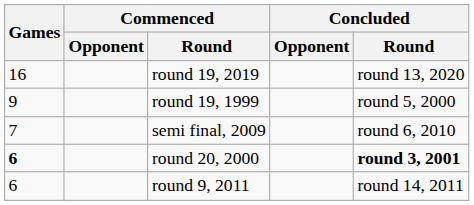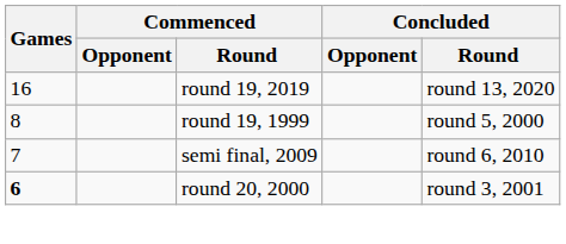 <table class="wikitable sortable">
 <tr>
 <th rowspan=2>Games</th>
 <th colspan=2>Commenced</th>
 <th colspan=2>Concluded</th>
 </tr>
 <tr>
 <th>Opponent</th>
 <th>Round </th>
 <th>Opponent</th>
 <th>Round </th>
 </tr>
 <tr>
 <td>16</td>
 <td></td>
 <td>round 19, 2019</td>
 <td></td>
 <td>round 13, 2020</td>
 </tr>
 <tr>
-<td>9</td>
+<td>8</td>
 <td></td>
 <td>round 19, 1999</td>
 <td></td>
 <td>round 5, 2000</td>
 </tr>
 <tr>
 <td>7</td>
 <td></td>
 <td>semi final, 2009</td>
 <td></td>
 <td>round 6, 2010</td>
 </tr>
 <tr>
 <td><strong>6</strong></td>
 <td></td>
 <td>round 20, 2000</td>
 <td></td>
-<td><strong>round 3, 2001</strong></td>
-</tr>
-<tr>
-<td>6</td>
-<td></td>
-<td>round 9, 2011</td>
-<td></td>
-<td>round 14, 2011</td>
+<td>round 3, 2001</td>
 </tr>
 </table>
